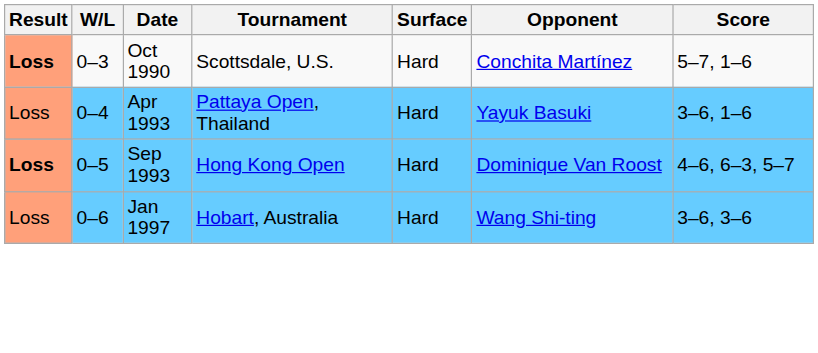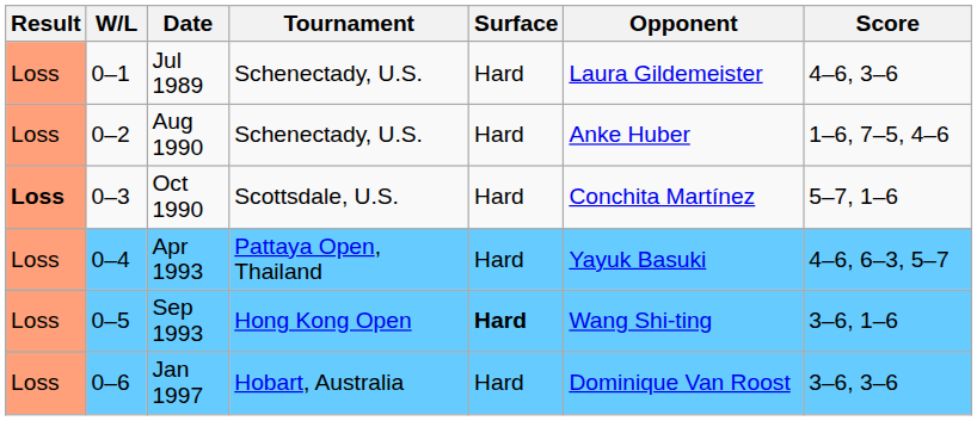 <table class="sortable wikitable">
 <tr>
 <th>Result</th>
 <th style="width:35px" class="unsortable">W/L</th>
 <th style="width:50px">Date</th>
 <th style="width:160px">Tournament</th>
 <th style="width:55px">Surface</th>
 <th style="width:160px">Opponent</th>
 <th style="width:110px" class="unsortable">Score</th>
+</tr>
+<tr>
+<td style="background:#ffa07a;">Loss</td>
+<td>0–1</td>
+<td>Jul 1989</td>
+<td>Schenectady, U.S.</td>
+<td>Hard</td>
+<td> <a href='#'>Laura Gildemeister</a></td>
+<td>4–6, 3–6</td>
+</tr>
+<tr>
+<td style="background:#ffa07a;">Loss</td>
+<td>0–2</td>
+<td>Aug 1990</td>
+<td>Schenectady, U.S.</td>
+<td>Hard</td>
+<td> <a href='#'>Anke Huber</a></td>
+<td>1–6, 7–5, 4–6</td>
 </tr>
 <tr>
 <td style="background:#ffa07a;"><strong>Loss</strong></td>
 <td>0–3</td>
 <td>Oct 1990</td>
 <td>Scottsdale, U.S.</td>
 <td>Hard</td>
 <td> <a href='#'>Conchita Martínez</a></td>
 <td>5–7, 1–6</td>
 </tr>
 <tr style="background:#66ccff;">
 <td style="background:#ffa07a;">Loss</td>
 <td>0–4</td>
 <td>Apr 1993</td>
 <td><a href='#'>Pattaya Open</a>, Thailand</td>
 <td>Hard</td>
 <td> <a href='#'>Yayuk Basuki</a></td>
-<td>3–6, 1–6</td>
+<td>4–6, 6–3, 5–7</td>
 </tr>
 <tr style="background:#66ccff;">
-<td style="background:#ffa07a;"><strong>Loss</strong></td>
+<td style="background:#ffa07a;">Loss</td>
 <td>0–5</td>
 <td>Sep 1993</td>
 <td><a href='#'>Hong Kong Open</a></td>
-<td>Hard</td>
-<td> <a href='#'>Dominique Van Roost</a></td>
-<td>4–6, 6–3, 5–7</td>
+<td><strong>Hard</strong></td>
+<td> <a href='#'>Wang Shi-ting</a></td>
+<td>3–6, 1–6</td>
 </tr>
 <tr style="background:#66ccff;">
 <td style="background:#ffa07a;">Loss</td>
 <td>0–6</td>
 <td>Jan 1997</td>
 <td><a href='#'>Hobart</a>, Australia</td>
 <td>Hard</td>
-<td> <a href='#'>Wang Shi-ting</a></td>
+<td> <a href='#'>Dominique Van Roost</a></td>
 <td>3–6, 3–6</td>
 </tr>
 </table>
